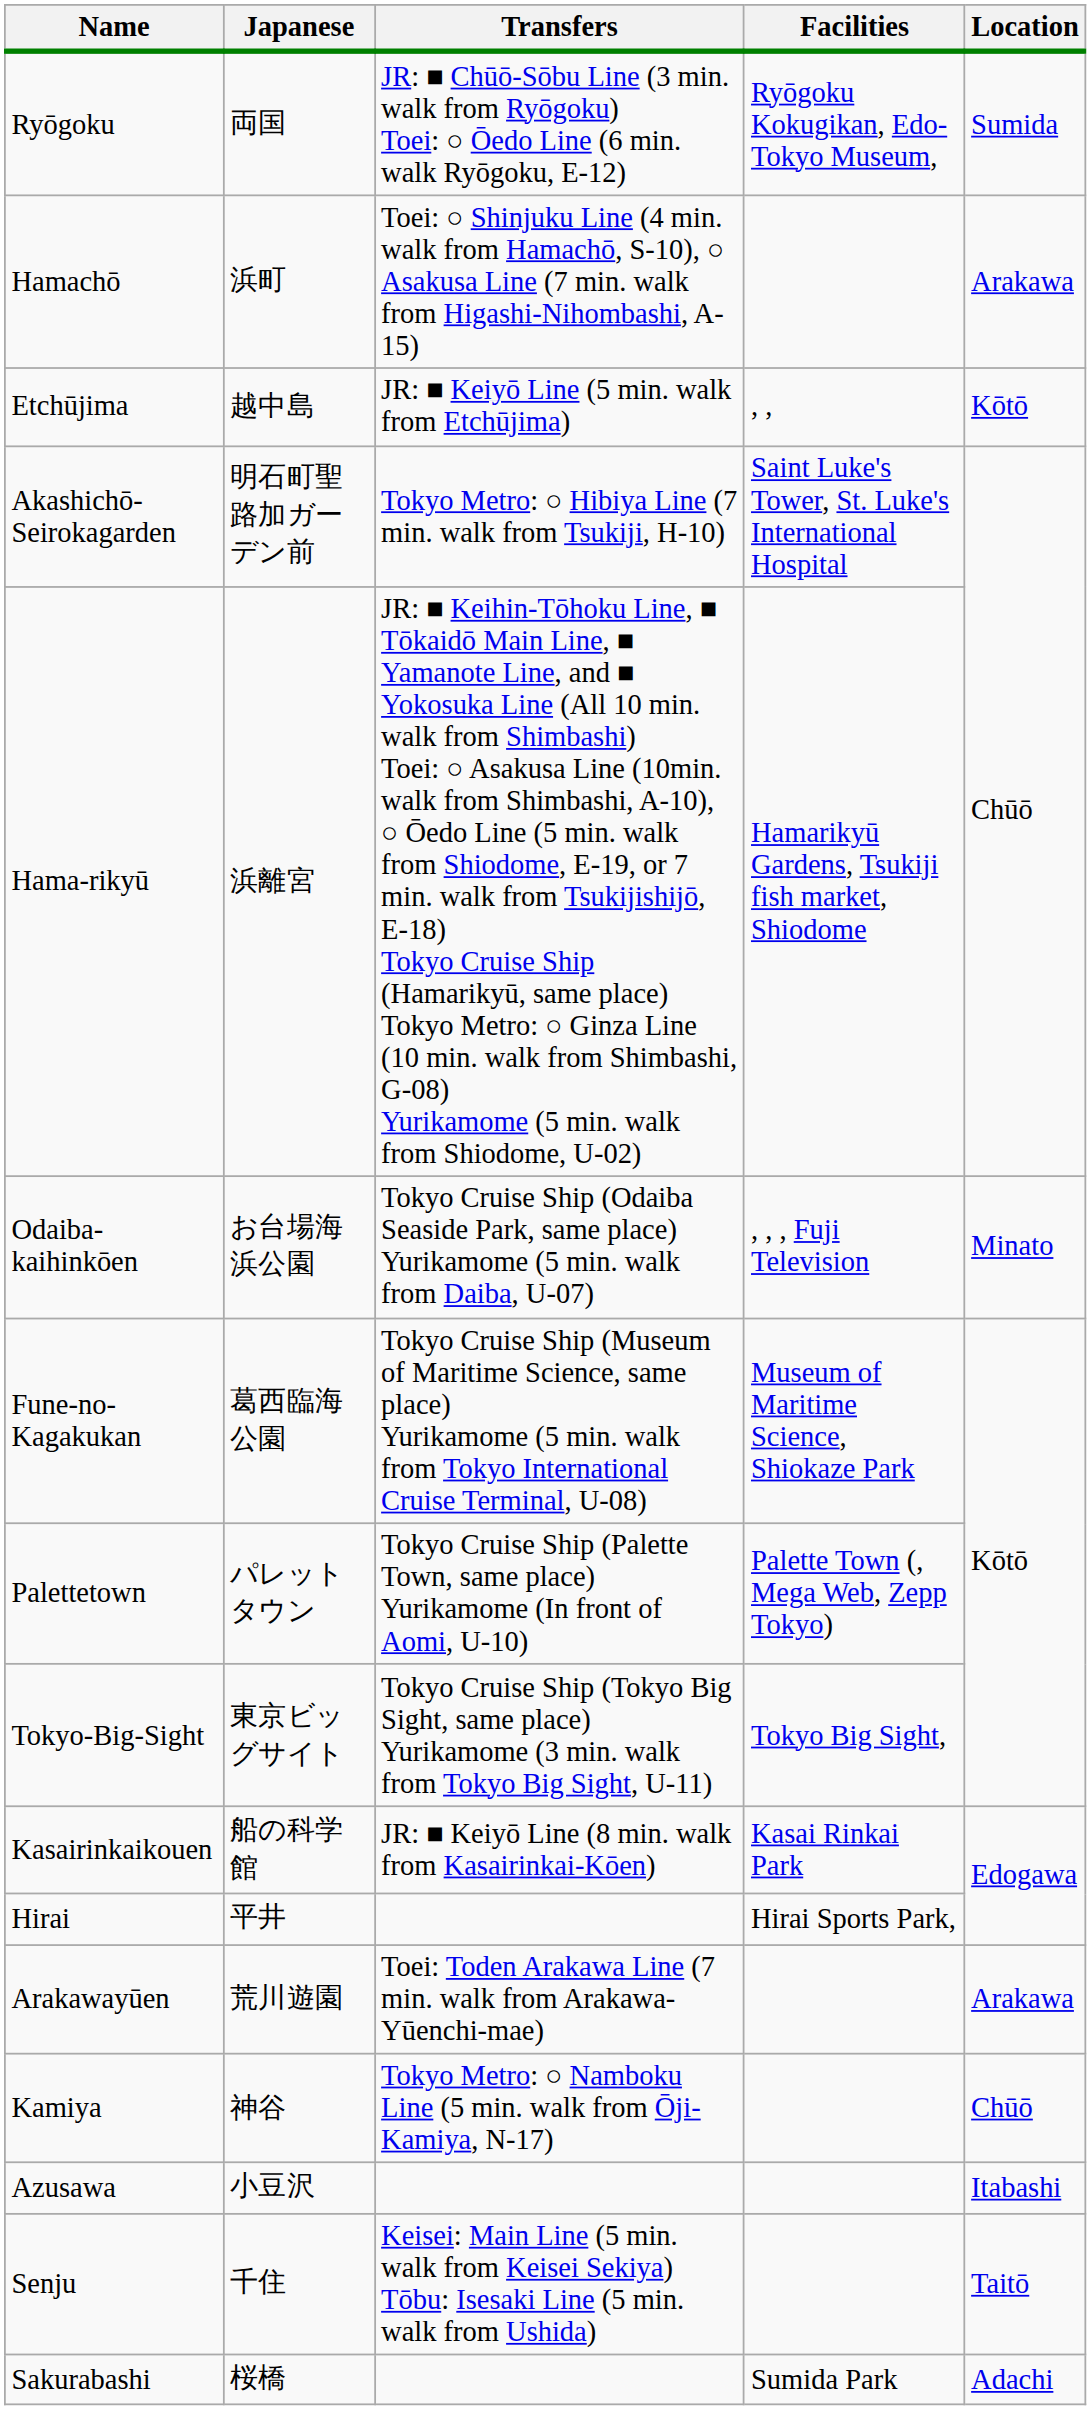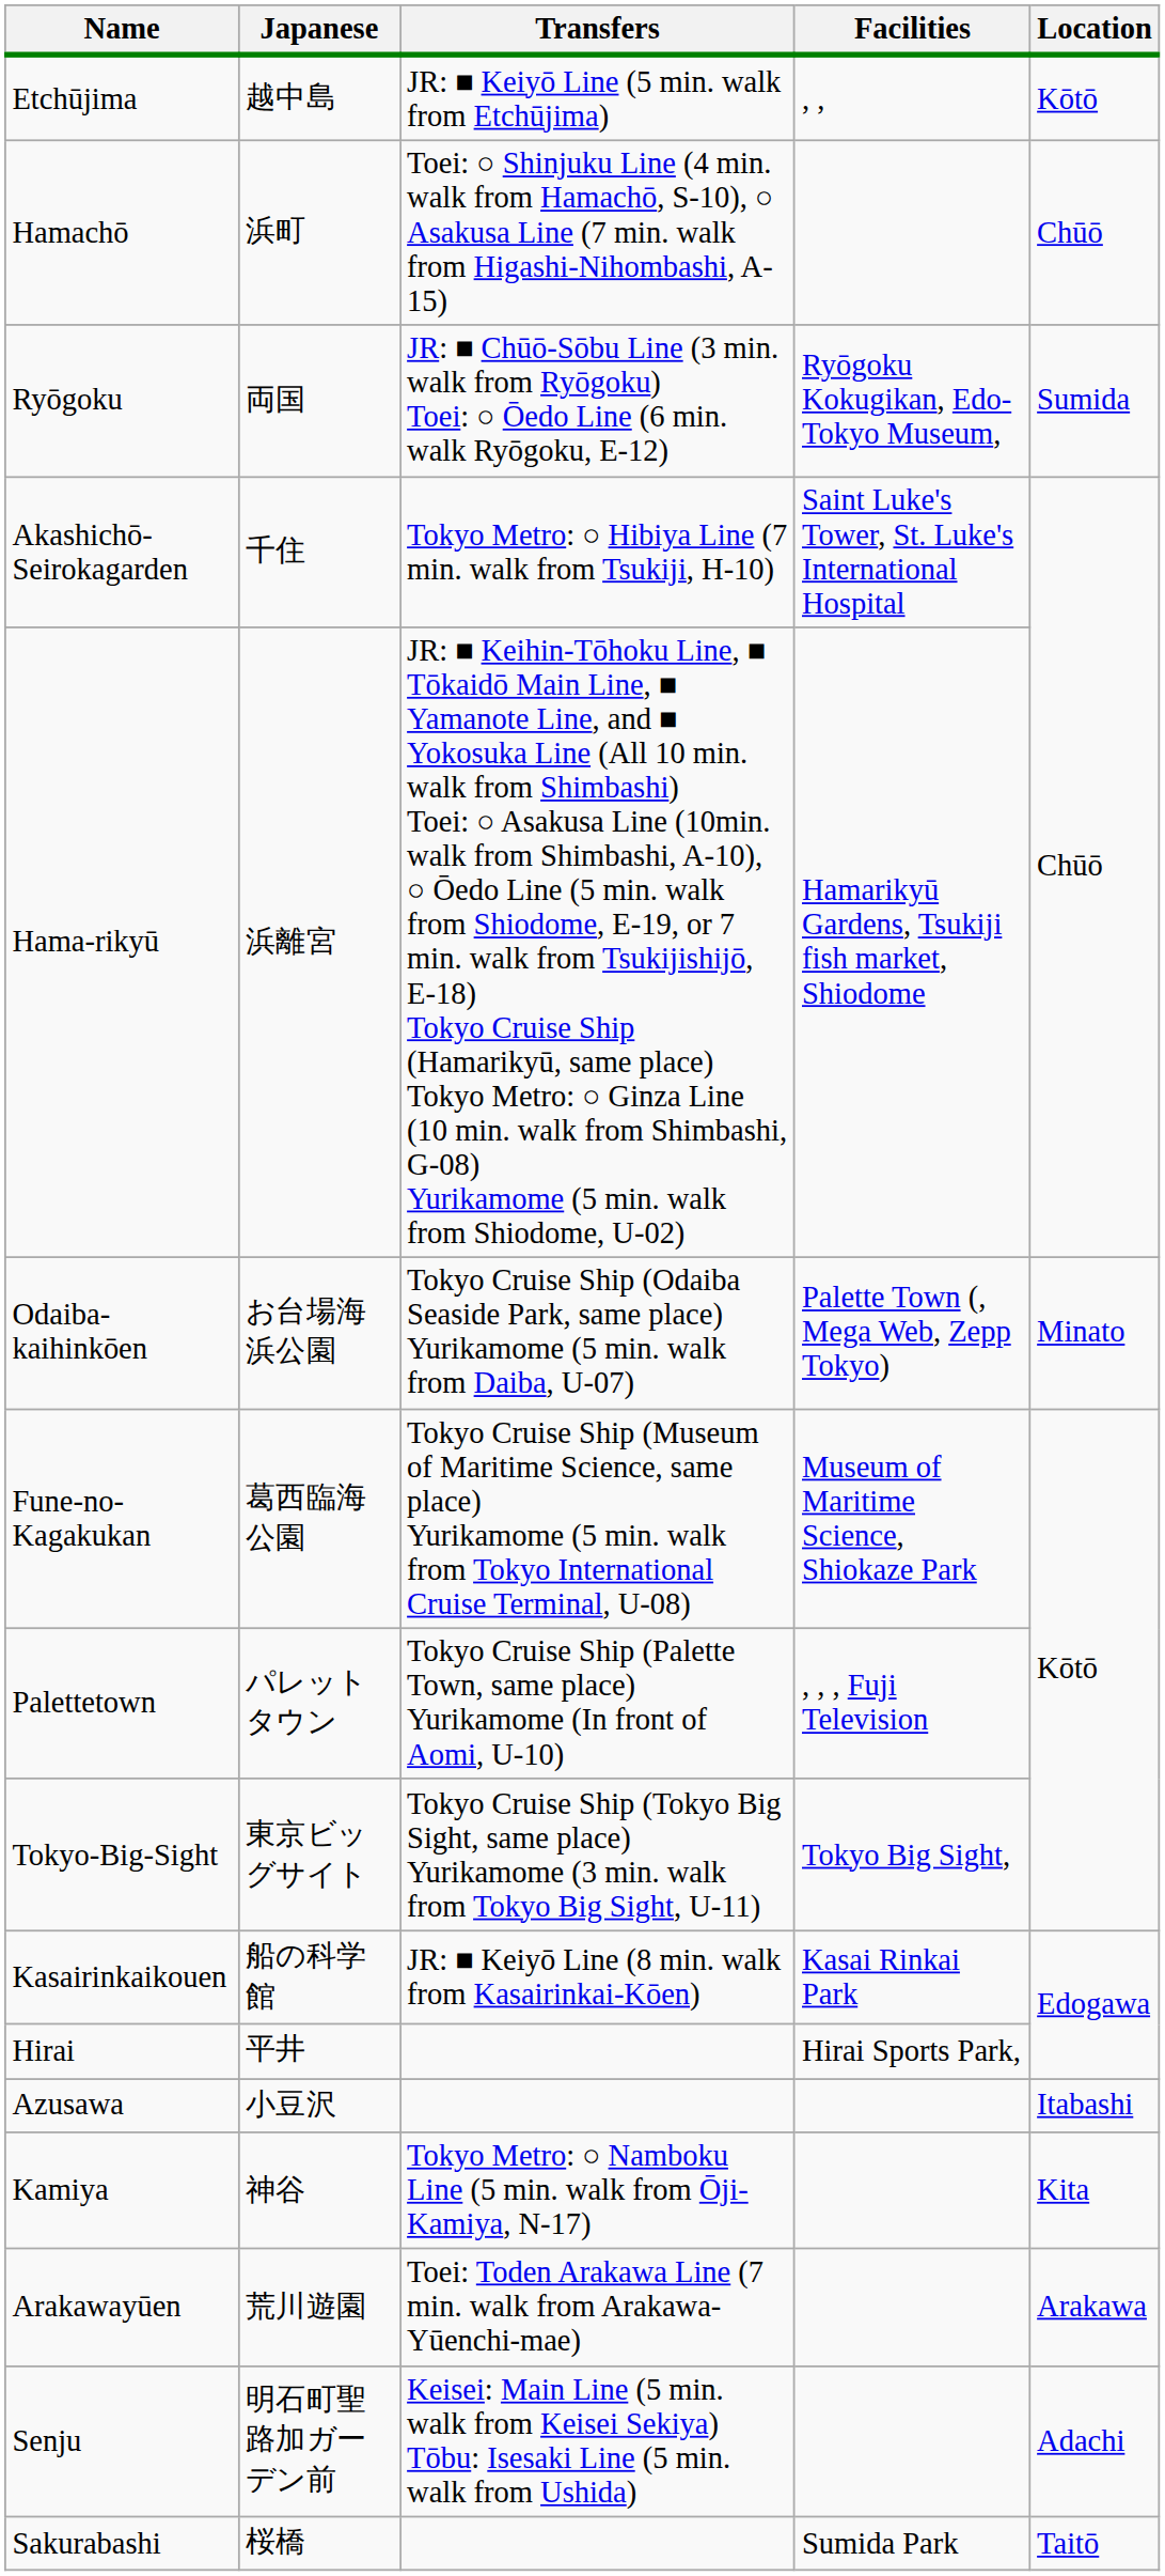 <table class="wikitable">
 <tr style="border-bottom:green solid 3px;">
 <th>Name</th>
 <th>Japanese</th>
 <th>Transfers</th>
 <th>Facilities</th>
 <th>Location</th>
 </tr>
 <tr>
+<td>Etchūjima</td>
+<td>越中島</td>
+<td>JR: <span>■</span> <a href='#'>Keiyō Line</a> (5 min. walk from <a href='#'>Etchūjima</a>)</td>
+<td>, , </td>
+<td><a href='#'>Kōtō</a></td>
+</tr>
+<tr>
+<td>Hamachō</td>
+<td>浜町</td>
+<td>Toei: <span><strong>○</strong></span> <a href='#'>Shinjuku Line</a> (4 min. walk from <a href='#'>Hamachō</a>, S-10), <span><strong>○</strong></span> <a href='#'>Asakusa Line</a> (7 min. walk from <a href='#'>Higashi-Nihombashi</a>, A-15)</td>
+<td></td>
+<td><a href='#'>Chūō</a></td>
+</tr>
+<tr>
 <td>Ryōgoku</td>
 <td>両国</td>
 <td><a href='#'>JR</a>: <span>■</span> <a href='#'>Chūō-Sōbu Line</a> (3 min. walk from <a href='#'>Ryōgoku</a>)<br><a href='#'>Toei</a>: <span><strong>○</strong></span> <a href='#'>Ōedo Line</a> (6 min. walk Ryōgoku, E-12)</td>
 <td><a href='#'>Ryōgoku Kokugikan</a>, <a href='#'>Edo-Tokyo Museum</a>, </td>
 <td><a href='#'>Sumida</a></td>
 </tr>
 <tr>
-<td>Hamachō</td>
-<td>浜町</td>
-<td>Toei: <span><strong>○</strong></span> <a href='#'>Shinjuku Line</a> (4 min. walk from <a href='#'>Hamachō</a>, S-10), <span><strong>○</strong></span> <a href='#'>Asakusa Line</a> (7 min. walk from <a href='#'>Higashi-Nihombashi</a>, A-15)</td>
-<td></td>
-<td><a href='#'>Arakawa</a></td>
-</tr>
-<tr>
-<td>Etchūjima</td>
-<td>越中島</td>
-<td>JR: <span>■</span> <a href='#'>Keiyō Line</a> (5 min. walk from <a href='#'>Etchūjima</a>)</td>
-<td>, , </td>
-<td><a href='#'>Kōtō</a></td>
-</tr>
-<tr>
 <td>Akashichō-<br>Seirokagarden</td>
-<td>明石町聖路加ガーデン前</td>
+<td>千住</td>
 <td><a href='#'>Tokyo Metro</a>: <span><strong>○</strong></span> <a href='#'>Hibiya Line</a> (7 min. walk from <a href='#'>Tsukiji</a>, H-10)</td>
 <td><a href='#'>Saint Luke's Tower</a>, <a href='#'>St. Luke's International Hospital</a></td>
 <td rowspan=2>Chūō</td>
 </tr>
 <tr>
 <td>Hama-rikyū</td>
 <td>浜離宮</td>
 <td>JR: <span>■</span> <a href='#'>Keihin-Tōhoku Line</a>, <span>■</span> <a href='#'>Tōkaidō Main Line</a>, <span>■</span> <a href='#'>Yamanote Line</a>, and <span>■</span> <a href='#'>Yokosuka Line</a> (All 10 min. walk from <a href='#'>Shimbashi</a>)<br>Toei: <span><strong>○</strong></span> Asakusa Line (10min. walk from Shimbashi, A-10), <span><strong>○</strong></span> Ōedo Line (5 min. walk from <a href='#'>Shiodome</a>, E-19, or 7 min. walk from <a href='#'>Tsukijishijō</a>, E-18)<br><a href='#'>Tokyo Cruise Ship</a> (Hamarikyū, same place)<br>Tokyo Metro: <span><strong>○</strong></span> Ginza Line (10 min. walk from Shimbashi, G-08)<br><a href='#'>Yurikamome</a> (5 min. walk from Shiodome, U-02)</td>
 <td><a href='#'>Hamarikyū Gardens</a>, <a href='#'>Tsukiji fish market</a>, <a href='#'>Shiodome</a></td>
 </tr>
 <tr>
 <td>Odaiba-kaihinkōen</td>
 <td>お台場海浜公園</td>
 <td>Tokyo Cruise Ship (Odaiba Seaside Park, same place)<br>Yurikamome (5 min. walk from <a href='#'>Daiba</a>, U-07)</td>
-<td>, , , <a href='#'>Fuji Television</a></td>
+<td><a href='#'>Palette Town</a> (, <a href='#'>Mega Web</a>, <a href='#'>Zepp Tokyo</a>)</td>
 <td><a href='#'>Minato</a></td>
 </tr>
 <tr>
 <td>Fune-no-Kagakukan</td>
 <td>葛西臨海公園</td>
 <td>Tokyo Cruise Ship (Museum of Maritime Science, same place)<br>Yurikamome (5 min. walk from <a href='#'>Tokyo International Cruise Terminal</a>, U-08)</td>
 <td><a href='#'>Museum of Maritime Science</a>, <a href='#'>Shiokaze Park</a></td>
 <td rowspan=3>Kōtō</td>
 </tr>
 <tr>
 <td>Palettetown</td>
 <td>パレットタウン</td>
 <td>Tokyo Cruise Ship (Palette Town, same place)<br>Yurikamome (In front of <a href='#'>Aomi</a>, U-10)</td>
-<td><a href='#'>Palette Town</a> (, <a href='#'>Mega Web</a>, <a href='#'>Zepp Tokyo</a>)</td>
+<td>, , , <a href='#'>Fuji Television</a></td>
 </tr>
 <tr>
 <td>Tokyo-Big-Sight</td>
 <td>東京ビッグサイト</td>
 <td>Tokyo Cruise Ship (Tokyo Big Sight, same place)<br>Yurikamome (3 min. walk from <a href='#'>Tokyo Big Sight</a>, U-11)</td>
 <td><a href='#'>Tokyo Big Sight</a>, </td>
 </tr>
 <tr>
 <td>Kasairinkaikouen</td>
 <td>船の科学館</td>
 <td>JR: <span>■</span> Keiyō Line (8 min. walk from <a href='#'>Kasairinkai-Kōen</a>)</td>
 <td><a href='#'>Kasai Rinkai Park</a></td>
 <td rowspan=2><a href='#'>Edogawa</a></td>
 </tr>
 <tr>
 <td>Hirai</td>
 <td>平井</td>
 <td></td>
 <td>Hirai Sports Park, </td>
 </tr>
 <tr>
+<td>Azusawa</td>
+<td>小豆沢</td>
+<td></td>
+<td></td>
+<td><a href='#'>Itabashi</a></td>
+</tr>
+<tr>
+<td>Kamiya</td>
+<td>神谷</td>
+<td><a href='#'>Tokyo Metro</a>: <span><strong>○</strong></span> <a href='#'>Namboku Line</a> (5 min. walk from <a href='#'>Ōji-Kamiya</a>, N-17)</td>
+<td></td>
+<td><a href='#'>Kita</a></td>
+</tr>
+<tr>
 <td>Arakawayūen</td>
 <td>荒川遊園</td>
 <td>Toei: <a href='#'>Toden Arakawa Line</a> (7 min. walk from Arakawa-Yūenchi-mae)</td>
 <td></td>
 <td><a href='#'>Arakawa</a></td>
 </tr>
 <tr>
-<td>Kamiya</td>
-<td>神谷</td>
-<td><a href='#'>Tokyo Metro</a>: <span><strong>○</strong></span> <a href='#'>Namboku Line</a> (5 min. walk from <a href='#'>Ōji-Kamiya</a>, N-17)</td>
-<td></td>
-<td><a href='#'>Chūō</a></td>
-</tr>
-<tr>
-<td>Azusawa</td>
-<td>小豆沢</td>
-<td></td>
-<td></td>
-<td><a href='#'>Itabashi</a></td>
-</tr>
-<tr>
 <td>Senju</td>
-<td>千住</td>
+<td>明石町聖路加ガーデン前</td>
 <td><a href='#'>Keisei</a>: <a href='#'>Main Line</a> (5 min. walk from <a href='#'>Keisei Sekiya</a>)<br><a href='#'>Tōbu</a>: <a href='#'>Isesaki Line</a> (5 min. walk from <a href='#'>Ushida</a>)</td>
 <td></td>
-<td><a href='#'>Taitō</a></td>
+<td><a href='#'>Adachi</a></td>
 </tr>
 <tr>
 <td>Sakurabashi</td>
 <td>桜橋</td>
 <td></td>
 <td>Sumida Park</td>
-<td><a href='#'>Adachi</a></td>
+<td><a href='#'>Taitō</a></td>
 </tr>
 </table>
